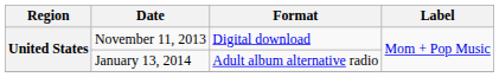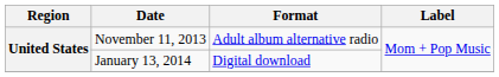 <table class="wikitable plainrowheaders">
 <tr>
 <th>Region</th>
 <th>Date</th>
 <th>Format</th>
 <th>Label</th>
 </tr>
 <tr>
 <th scope="row" rowspan="2">United States</th>
 <td>November 11, 2013</td>
-<td><a href='#'>Digital download</a></td>
+<td><a href='#'>Adult album alternative</a> radio</td>
 <td rowspan="2"><a href='#'>Mom + Pop Music</a></td>
 </tr>
 <tr>
 <td>January 13, 2014</td>
-<td><a href='#'>Adult album alternative</a> radio</td>
+<td><a href='#'>Digital download</a></td>
 </tr>
 <tr>
 </tr>
 </table>
